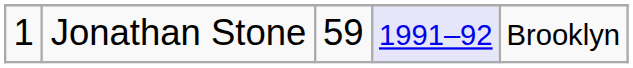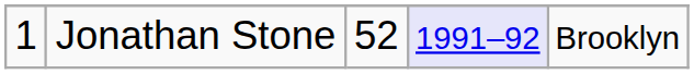 <table class="wikitable">
 <tr>
 </tr>
 <tr>
 <td>1</td>
 <td>Jonathan Stone</td>
-<td>59</td>
+<td>52</td>
 <td style="background: lavender; font-size:80%;"><a href='#'>1991–92</a></td>
 <td style="font-size:80%;">Brooklyn</td>
 </tr>
 </table>
